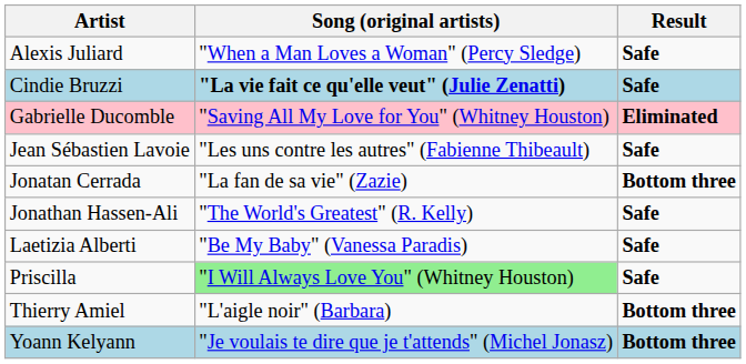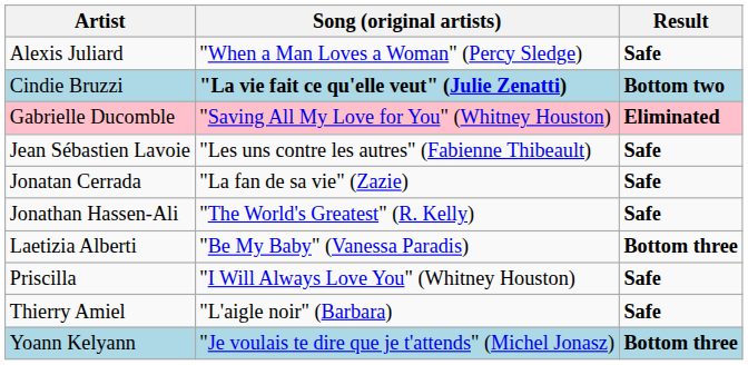 <table class=wikitable>
 <tr>
 <th>Artist</th>
 <th>Song (original artists)</th>
 <th>Result</th>
 </tr>
 <tr>
 <td>Alexis Juliard</td>
 <td>"<a href='#'>When a Man Loves a Woman</a>" (<a href='#'>Percy Sledge</a>)</td>
 <td><strong>Safe</strong></td>
 </tr>
 <tr style="background:lightblue;">
 <td>Cindie Bruzzi</td>
 <td><strong>"La vie fait ce qu'elle veut" (<a href='#'>Julie Zenatti</a>)</strong></td>
-<td><strong>Safe</strong></td>
+<td><strong>Bottom two</strong></td>
 </tr>
 <tr style="background:pink;">
 <td>Gabrielle Ducomble</td>
 <td>"<a href='#'>Saving All My Love for You</a>" (<a href='#'>Whitney Houston</a>)</td>
 <td><strong>Eliminated</strong></td>
 </tr>
 <tr>
 <td>Jean Sébastien Lavoie</td>
 <td>"Les uns contre les autres" (<a href='#'>Fabienne Thibeault</a>)</td>
 <td><strong>Safe</strong></td>
 </tr>
 <tr>
 <td>Jonatan Cerrada</td>
 <td>"La fan de sa vie" (<a href='#'>Zazie</a>)</td>
-<td><strong>Bottom three</strong></td>
+<td><strong>Safe</strong></td>
 </tr>
 <tr>
 <td>Jonathan Hassen-Ali</td>
 <td>"<a href='#'>The World's Greatest</a>" (<a href='#'>R. Kelly</a>)</td>
 <td><strong>Safe</strong></td>
 </tr>
 <tr>
 <td>Laetizia Alberti</td>
 <td>"<a href='#'>Be My Baby</a>" (<a href='#'>Vanessa Paradis</a>)</td>
-<td><strong>Safe</strong></td>
+<td><strong>Bottom three</strong></td>
 </tr>
 <tr>
 <td>Priscilla</td>
-<td style="background: lightgreen;">"<a href='#'>I Will Always Love You</a>" (Whitney Houston)</td>
+<td>"<a href='#'>I Will Always Love You</a>" (Whitney Houston)</td>
 <td><strong>Safe</strong></td>
 </tr>
 <tr>
 <td>Thierry Amiel</td>
 <td>"L'aigle noir" (<a href='#'>Barbara</a>)</td>
-<td><strong>Bottom three</strong></td>
+<td><strong>Safe</strong></td>
 </tr>
 <tr style="background:lightblue;">
 <td>Yoann Kelyann</td>
 <td>"<a href='#'>Je voulais te dire que je t'attends</a>" (<a href='#'>Michel Jonasz</a>)</td>
 <td><strong>Bottom three</strong></td>
 </tr>
 </table>
